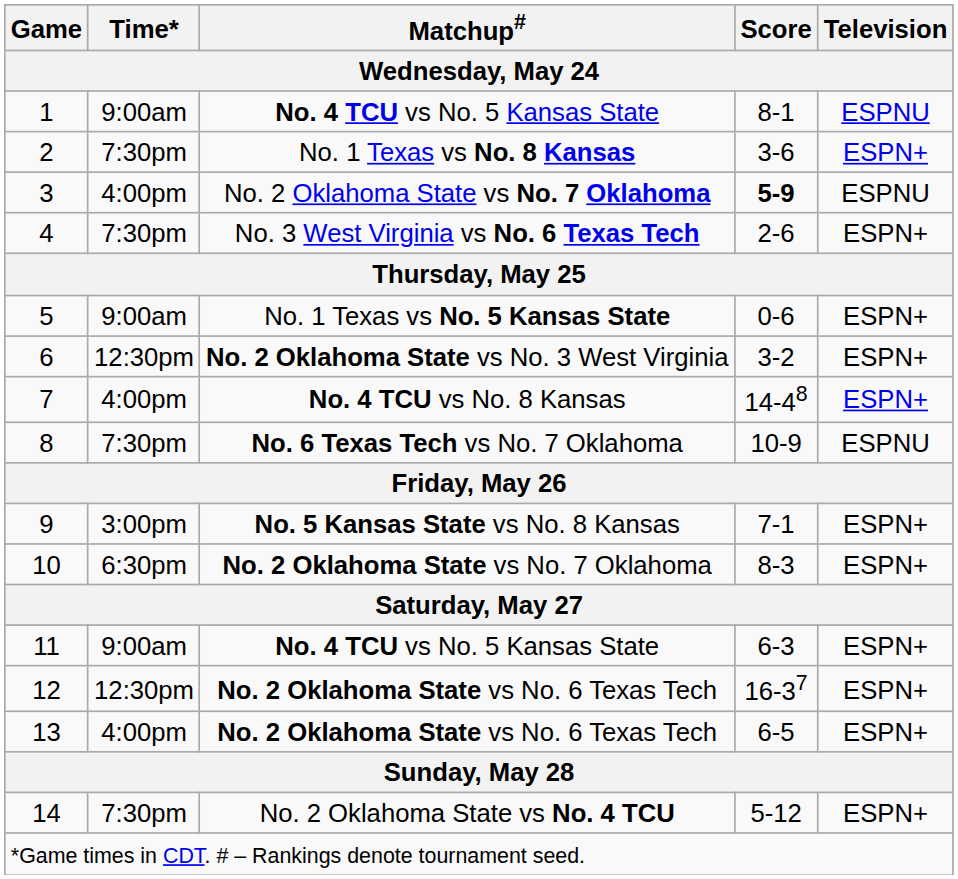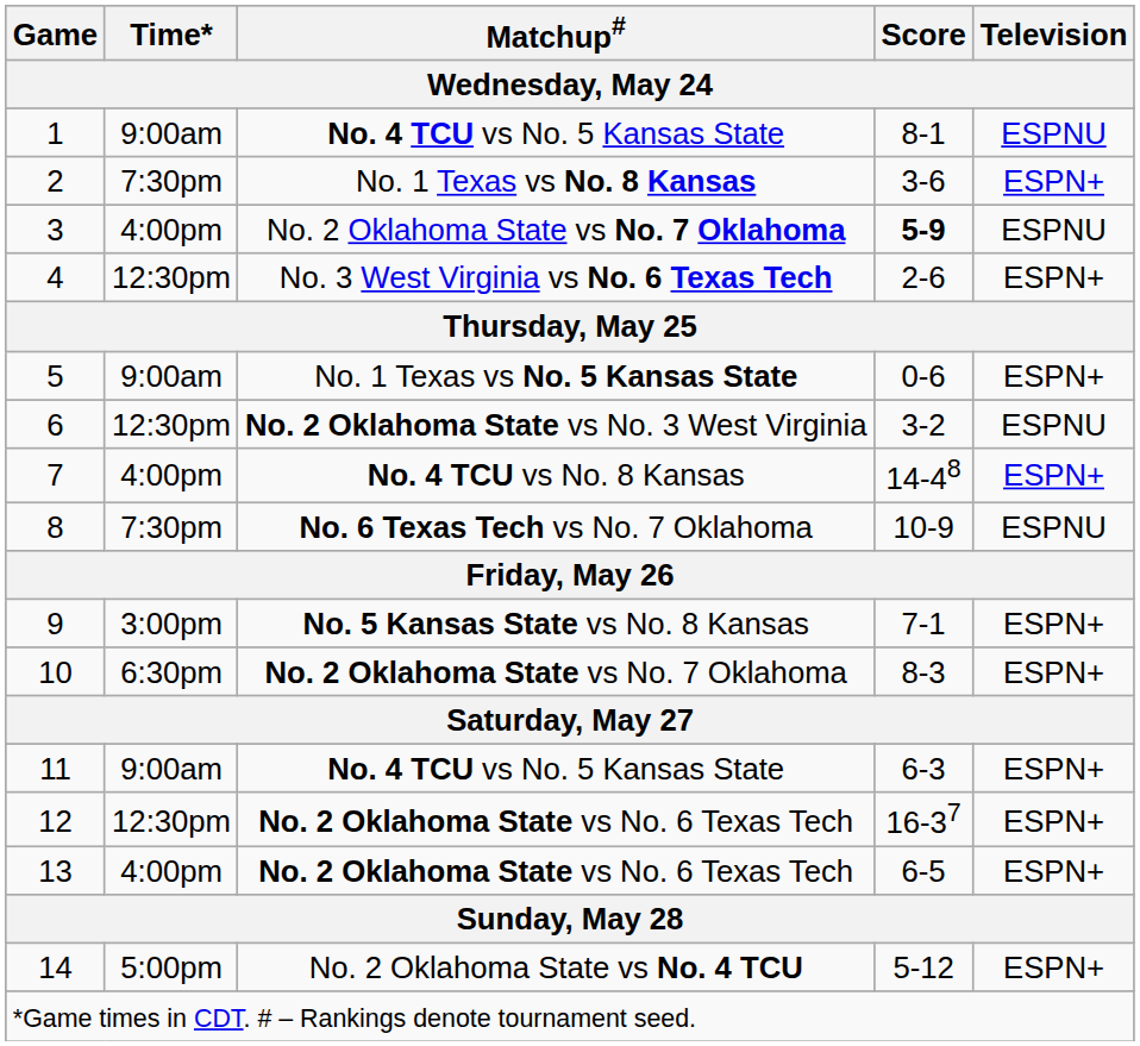 <table class="wikitable" style="font-size: 95%">
 <tr align="center">
 <th>Game</th>
 <th>Time*</th>
 <th>Matchup<sup>#</sup></th>
 <th>Score</th>
 <th>Television</th>
 </tr>
 <tr>
 <th colspan=7>Wednesday, May 24</th>
 </tr>
 <tr>
 <td style="text-align:center;">1</td>
 <td style="text-align:center;">9:00am</td>
 <td style="text-align:center;"><strong>No. 4 <a href='#'>TCU</a></strong> vs No. 5 <a href='#'>Kansas State</a></td>
 <td style="text-align:center;">8-1</td>
 <td style="text-align:center;"><a href='#'>ESPNU</a></td>
 </tr>
 <tr>
 <td style="text-align:center;">2</td>
 <td style="text-align:center;">7:30pm</td>
 <td style="text-align:center;">No. 1 <a href='#'>Texas</a> vs <strong>No. 8 <a href='#'>Kansas</a></strong></td>
 <td style="text-align:center;">3-6</td>
 <td style="text-align:center;"><a href='#'>ESPN+</a></td>
 </tr>
 <tr>
 <td style="text-align:center;">3</td>
 <td style="text-align:center;">4:00pm</td>
 <td style="text-align:center;">No. 2 <a href='#'>Oklahoma State</a> vs <strong>No. 7 <a href='#'>Oklahoma</a></strong></td>
 <td style="text-align:center;"><strong>5-9</strong></td>
 <td style="text-align:center;">ESPNU</td>
 </tr>
 <tr>
 <td style="text-align:center;">4</td>
-<td style="text-align:center;">7:30pm</td>
+<td style="text-align:center;">12:30pm</td>
 <td style="text-align:center;">No. 3 <a href='#'>West Virginia</a> vs <strong>No. 6 <a href='#'>Texas Tech</a></strong></td>
 <td style="text-align:center;">2-6</td>
 <td style="text-align:center;">ESPN+</td>
 </tr>
 <tr>
 <th colspan=7>Thursday, May 25</th>
 </tr>
 <tr>
 <td style="text-align:center;">5</td>
 <td style="text-align:center;">9:00am</td>
 <td style="text-align:center;">No. 1 Texas vs <strong>No. 5 Kansas State</strong></td>
 <td style="text-align:center;">0-6</td>
 <td style="text-align:center;">ESPN+</td>
 </tr>
 <tr>
 <td style="text-align:center;">6</td>
 <td style="text-align:center;">12:30pm</td>
 <td style="text-align:center;"><strong>No. 2 Oklahoma State</strong> vs No. 3 West Virginia</td>
 <td style="text-align:center;">3-2</td>
-<td style="text-align:center;">ESPN+</td>
+<td style="text-align:center;">ESPNU</td>
 </tr>
 <tr>
 <td style="text-align:center;">7</td>
 <td style="text-align:center;">4:00pm</td>
 <td style="text-align:center;"><strong>No. 4 TCU</strong> vs No. 8 Kansas</td>
 <td style="text-align:center;">14-4<sup>8</sup></td>
 <td style="text-align:center;"><a href='#'>ESPN+</a></td>
 </tr>
 <tr>
 <td style="text-align:center;">8</td>
 <td style="text-align:center;">7:30pm</td>
 <td style="text-align:center;"><strong>No. 6 Texas Tech</strong> vs No. 7 Oklahoma</td>
 <td style="text-align:center;">10-9</td>
 <td style="text-align:center;">ESPNU</td>
 </tr>
 <tr>
 <th colspan=7>Friday, May 26</th>
 </tr>
 <tr>
 <td style="text-align:center;">9</td>
 <td style="text-align:center;">3:00pm</td>
 <td style="text-align:center;"><strong>No. 5 Kansas State</strong> vs No. 8 Kansas</td>
 <td style="text-align:center;">7-1</td>
 <td style="text-align:center;">ESPN+</td>
 </tr>
 <tr>
 <td style="text-align:center;">10</td>
 <td style="text-align:center;">6:30pm</td>
 <td style="text-align:center;"><strong>No. 2 Oklahoma State</strong> vs No. 7 Oklahoma</td>
 <td style="text-align:center;">8-3</td>
 <td style="text-align:center;">ESPN+</td>
 </tr>
 <tr>
 <th colspan=7>Saturday, May 27</th>
 </tr>
 <tr>
 <td style="text-align:center;">11</td>
 <td style="text-align:center;">9:00am</td>
 <td style="text-align:center;"><strong>No. 4 TCU</strong> vs No. 5 Kansas State</td>
 <td style="text-align:center;">6-3</td>
 <td style="text-align:center;">ESPN+</td>
 </tr>
 <tr>
 <td style="text-align:center;">12</td>
 <td style="text-align:center;">12:30pm</td>
 <td style="text-align:center;"><strong>No. 2 Oklahoma State</strong> vs No. 6 Texas Tech</td>
 <td style="text-align:center;">16-3<sup>7</sup></td>
 <td style="text-align:center;">ESPN+</td>
 </tr>
 <tr>
 <td style="text-align:center;">13</td>
 <td style="text-align:center;">4:00pm</td>
 <td style="text-align:center;"><strong>No. 2 Oklahoma State</strong> vs No. 6 Texas Tech</td>
 <td style="text-align:center;">6-5</td>
 <td style="text-align:center;">ESPN+</td>
 </tr>
 <tr>
 <th colspan=7>Sunday, May 28</th>
 </tr>
 <tr>
 <td style="text-align:center;">14</td>
-<td style="text-align:center;">7:30pm</td>
+<td style="text-align:center;">5:00pm</td>
 <td style="text-align:center;">No. 2 Oklahoma State vs <strong>No. 4 TCU</strong></td>
 <td style="text-align:center;">5-12</td>
 <td style="text-align:center;">ESPN+</td>
 </tr>
 <tr>
 <td colspan=7><small>*Game times in <a href='#'>CDT</a>. # – Rankings denote tournament seed. </small></td>
 </tr>
 </table>
